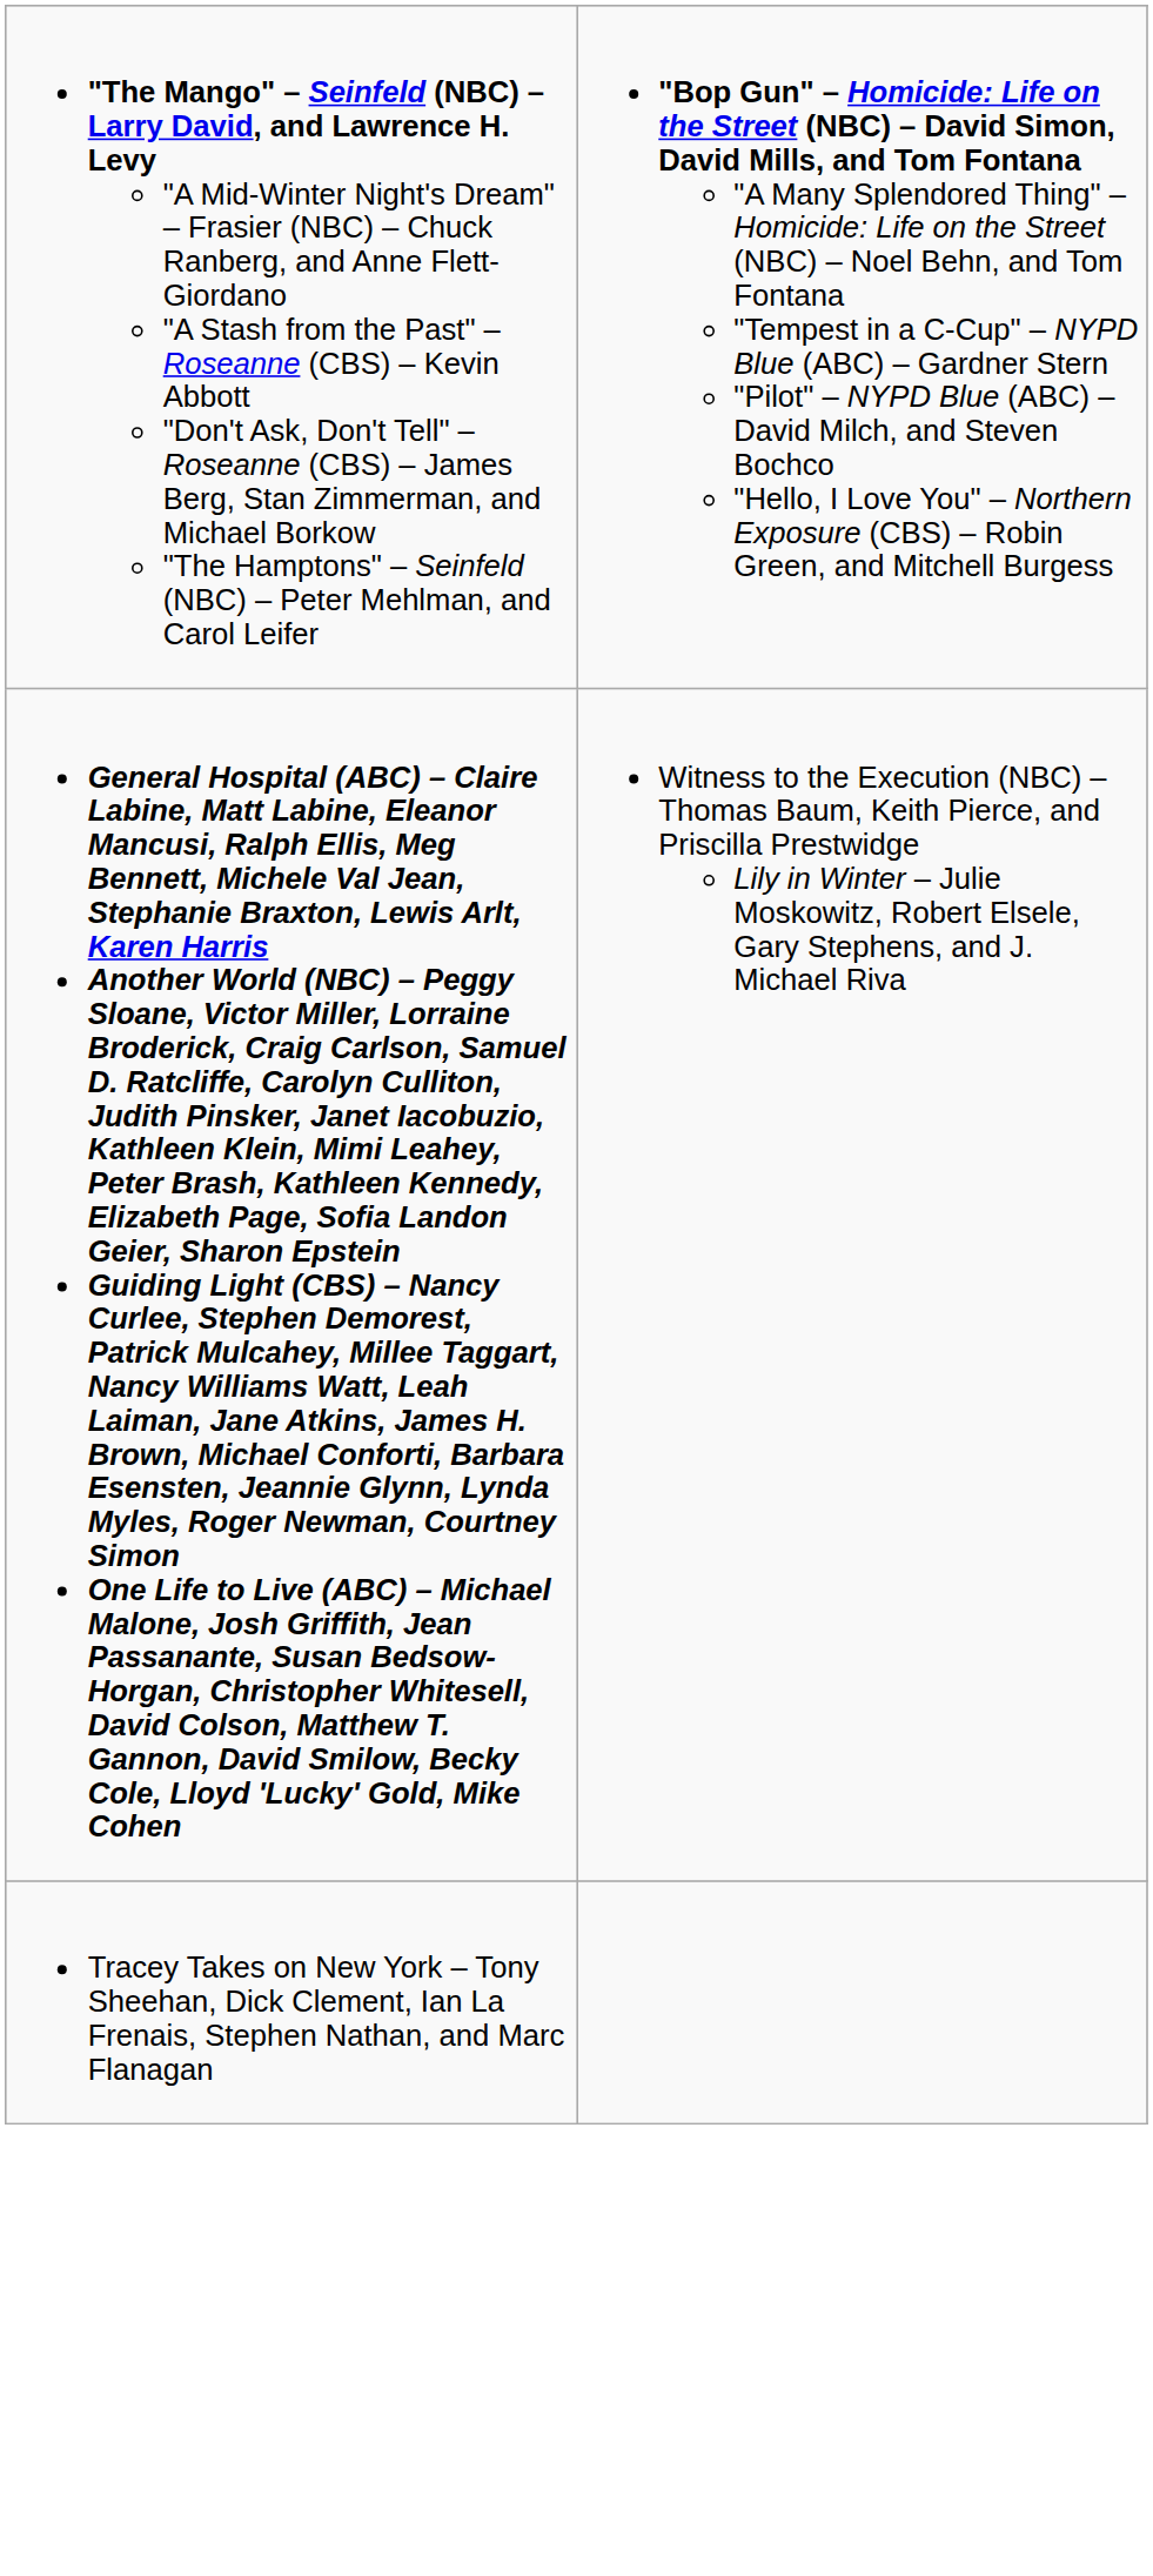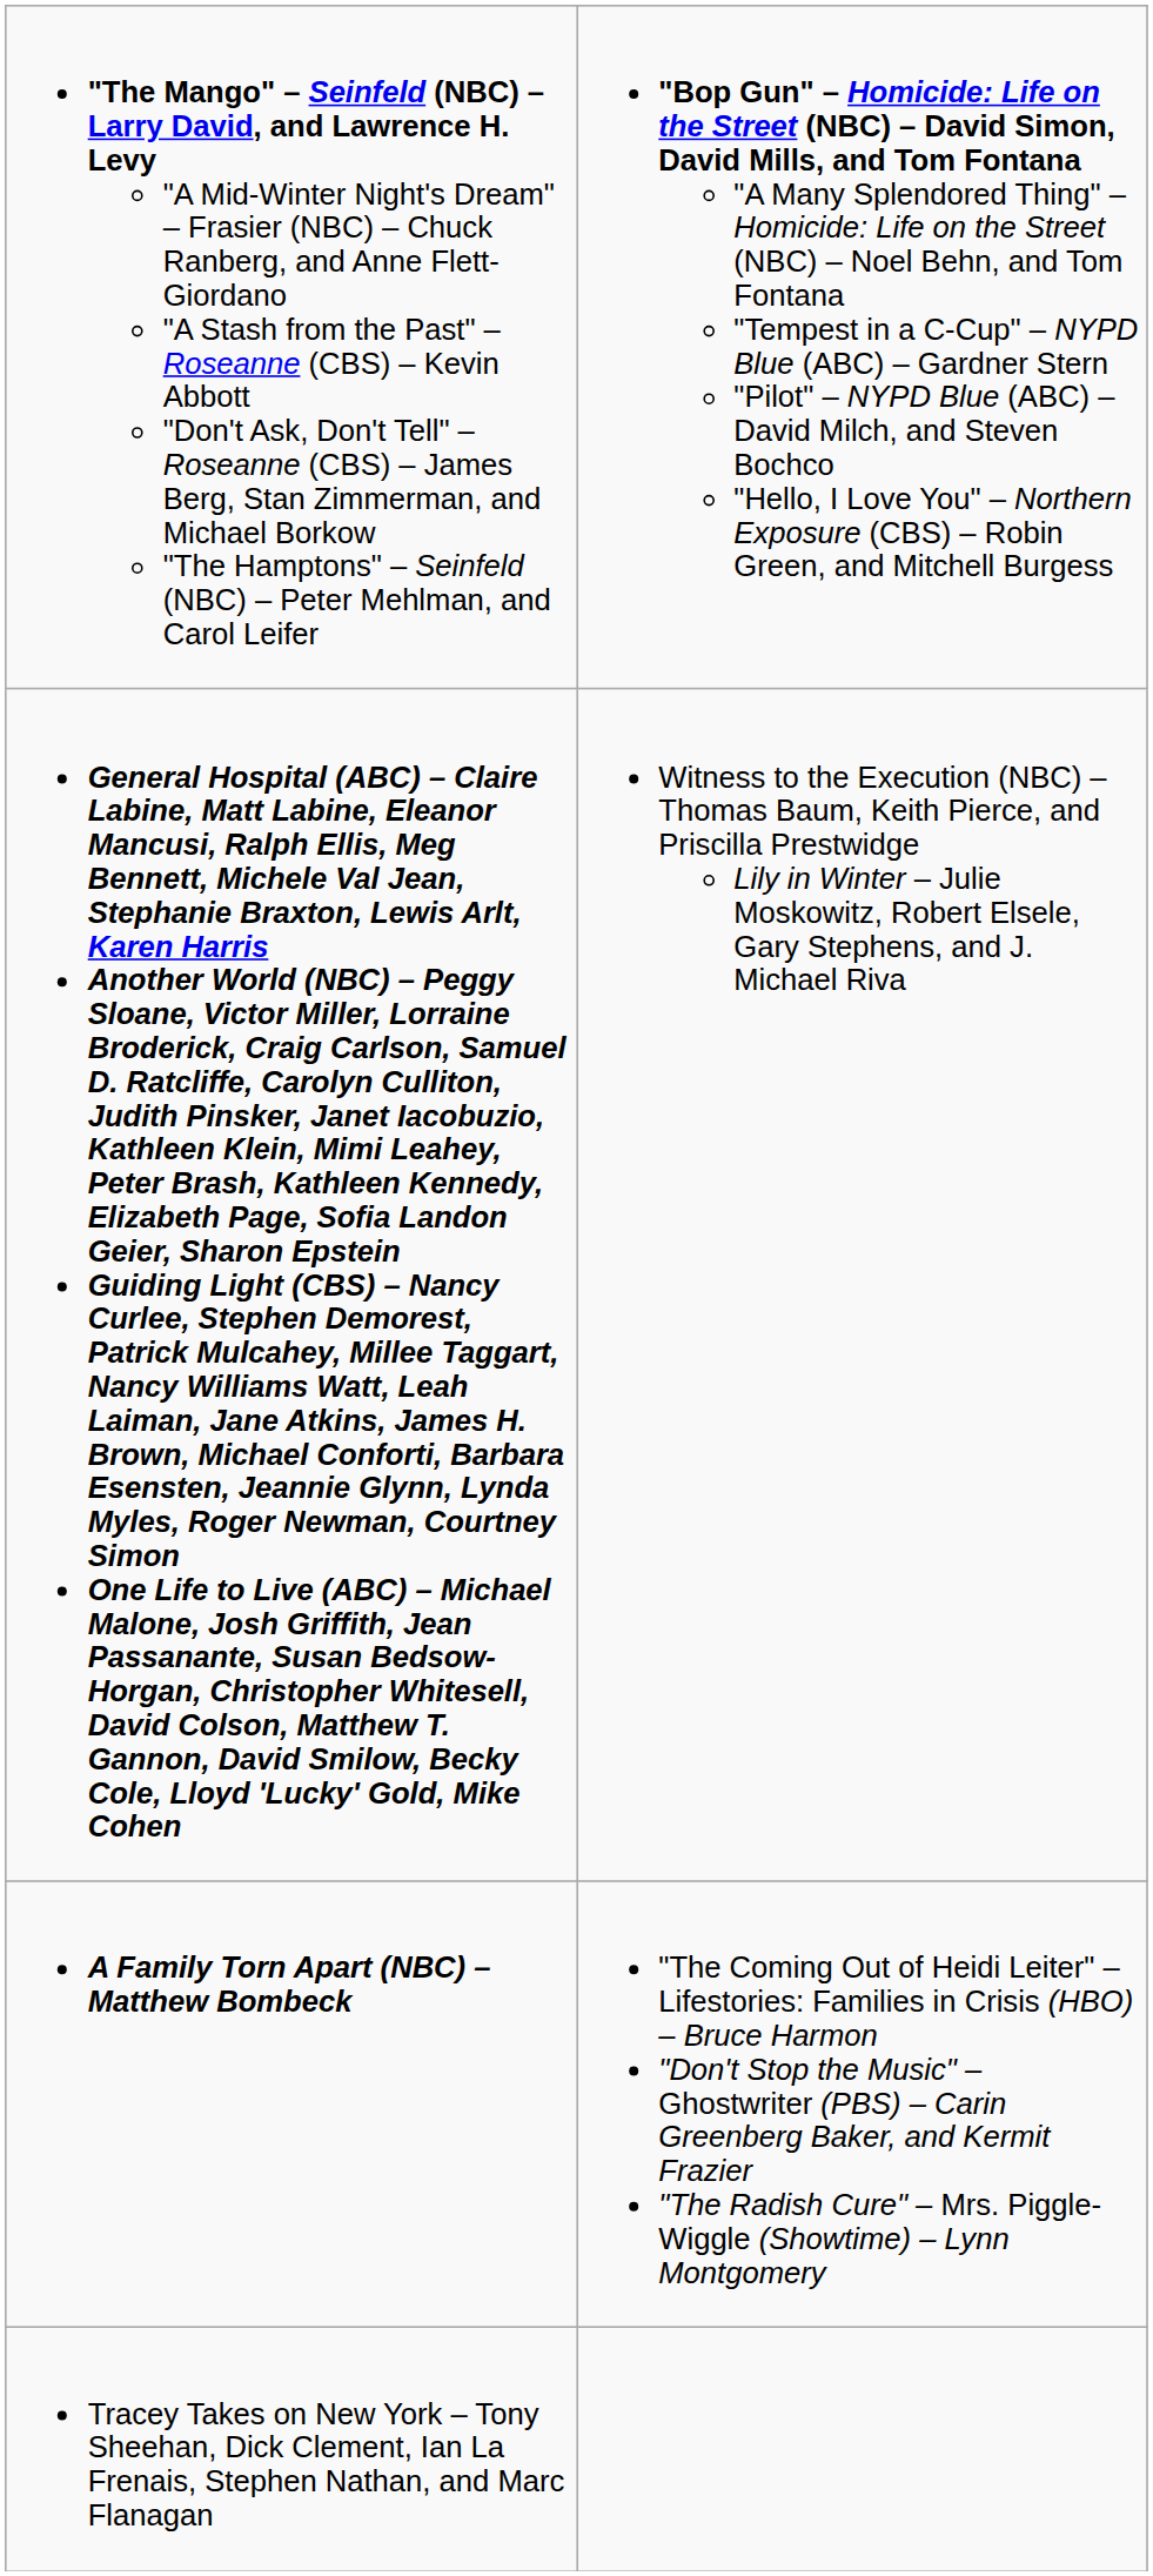 <table class="wikitable">
 <tr>
 <td valign="top" width="50%"><br><ul><li><strong>"The Mango" – <em><a href='#'>Seinfeld</a></em> (NBC) – <a href='#'>Larry David</a>, and Lawrence H. Levy</strong><ul><li>"A Mid-Winter Night's Dream" – Frasier (NBC) – Chuck Ranberg, and Anne Flett-Giordano</li><li>"A Stash from the Past" – <em><a href='#'>Roseanne</a></em> (CBS) – Kevin Abbott</li><li>"Don't Ask, Don't Tell" – <em>Roseanne</em> (CBS) – James Berg, Stan Zimmerman, and Michael Borkow</li><li>"The Hamptons" – <em>Seinfeld</em> (NBC) – Peter Mehlman, and Carol Leifer</li></ul></li></ul></td>
 <td valign="top" width="50%"><br><ul><li><strong>"Bop Gun" – <em><a href='#'>Homicide: Life on the Street</a></em> (NBC) – David Simon, David Mills, and Tom Fontana</strong><ul><li>"A Many Splendored Thing" – <em>Homicide: Life on the Street</em> (NBC) – Noel Behn, and Tom Fontana</li><li>"Tempest in a C-Cup" – <em>NYPD Blue</em> (ABC) – Gardner Stern</li><li>"Pilot" – <em>NYPD Blue</em> (ABC) – David Milch, and Steven Bochco</li><li>"Hello, I Love You" – <em>Northern Exposure</em> (CBS) – Robin Green, and Mitchell Burgess</li></ul></li></ul></td>
 </tr>
 <tr>
 <td valign="top" width="50%"><br><ul><li><strong><em>General Hospital<em> (ABC) – Claire Labine, Matt Labine, Eleanor Mancusi, Ralph Ellis, Meg Bennett, Michele Val Jean, Stephanie Braxton, Lewis Arlt, <a href='#'>Karen Harris</a><strong></li><li></em>Another World<em> (NBC) – Peggy Sloane, Victor Miller, Lorraine Broderick, Craig Carlson, Samuel D. Ratcliffe, Carolyn Culliton, Judith Pinsker, Janet Iacobuzio, Kathleen Klein, Mimi Leahey, Peter Brash, Kathleen Kennedy, Elizabeth Page, Sofia Landon Geier, Sharon Epstein</li><li></em>Guiding Light<em> (CBS) – Nancy Curlee, Stephen Demorest, Patrick Mulcahey, Millee Taggart, Nancy Williams Watt, Leah Laiman, Jane Atkins, James H. Brown, Michael Conforti, Barbara Esensten, Jeannie Glynn, Lynda Myles, Roger Newman, Courtney Simon</li><li></em>One Life to Live<em> (ABC) – Michael Malone, Josh Griffith, Jean Passanante, Susan Bedsow-Horgan, Christopher Whitesell, David Colson, Matthew T. Gannon, David Smilow, Becky Cole, Lloyd 'Lucky' Gold, Mike Cohen</li></ul></td>
 <td valign="top" width="50%"><br><ul><li></em></strong>Witness to the Execution</em> (NBC) – Thomas Baum, Keith Pierce, and Priscilla Prestwidge</strong><ul><li><em>Lily in Winter</em> – Julie Moskowitz, Robert Elsele, Gary Stephens, and J. Michael Riva</li></ul></li></ul></td>
 </tr>
 <tr>
+<td valign="top" width="50%"><br><ul><li><strong><em>A Family Torn Apart<em> (NBC) – Matthew Bombeck<strong></li></ul></td>
+<td valign="top" width="50%"><br><ul><li></strong> "The Coming Out of Heidi Leiter" – </em>Lifestories: Families in Crisis<em> (HBO) – Bruce Harmon<strong></li><li></strong>"Don't Stop the Music" – </em>Ghostwriter<em> (PBS) – Carin Greenberg Baker, and Kermit Frazier<strong></li><li></strong>"The Radish Cure" – </em>Mrs. Piggle-Wiggle<em> (Showtime) – Lynn Montgomery<strong></li></ul></td>
+</tr>
+<tr>
 <td valign="top" width="50%"><br><ul><li></em></strong>Tracey Takes on New York</em> – Tony Sheehan, Dick Clement, Ian La Frenais, Stephen Nathan, and Marc Flanagan</strong></li></ul></td>
 </tr>
 </table>
